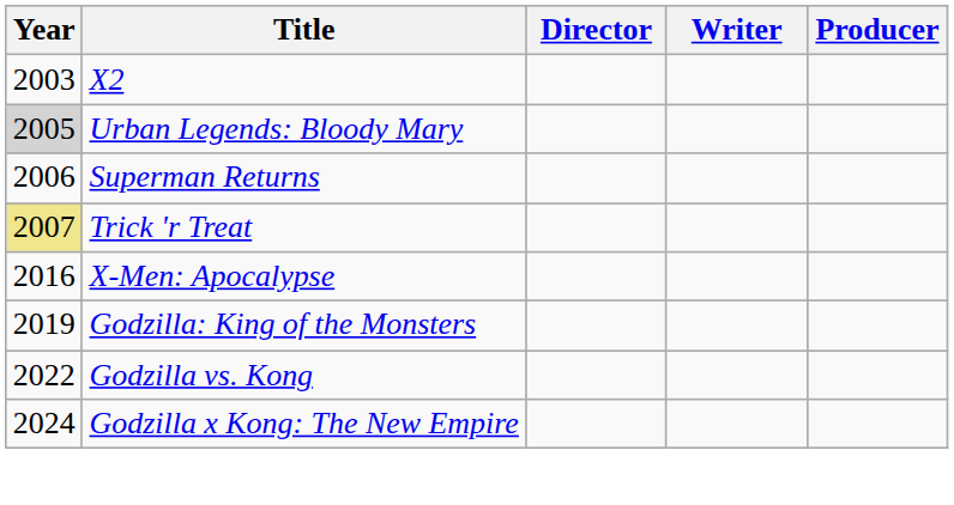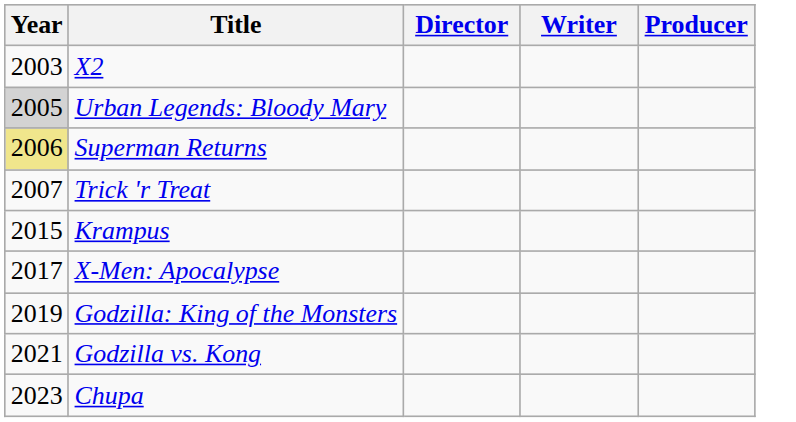 <table class="wikitable">
 <tr>
 <th>Year</th>
 <th>Title</th>
 <th width="65"><a href='#'>Director</a></th>
 <th width="65"><a href='#'>Writer</a></th>
 <th width="65"><a href='#'>Producer</a></th>
 </tr>
 <tr>
 <td>2003</td>
 <td><em><a href='#'>X2</a></em></td>
 <td></td>
 <td></td>
 <td></td>
 </tr>
 <tr>
 <td style="background: lightgrey;">2005</td>
 <td><em><a href='#'>Urban Legends: Bloody Mary</a></em></td>
 <td></td>
 <td></td>
 <td></td>
 </tr>
 <tr>
-<td>2006</td>
+<td style="background: khaki;">2006</td>
 <td><em><a href='#'>Superman Returns</a></em></td>
 <td></td>
 <td></td>
 <td></td>
 </tr>
 <tr>
-<td style="background: khaki;">2007</td>
+<td>2007</td>
 <td><em><a href='#'>Trick 'r Treat</a></em></td>
 <td></td>
 <td></td>
 <td></td>
 </tr>
 <tr>
-<td>2016</td>
+<td>2015</td>
+<td><em><a href='#'>Krampus</a></em></td>
+<td></td>
+<td></td>
+<td></td>
+</tr>
+<tr>
+<td>2017</td>
 <td><em><a href='#'>X-Men: Apocalypse</a></em></td>
 <td></td>
 <td></td>
 <td></td>
 </tr>
 <tr>
 <td>2019</td>
 <td><em><a href='#'>Godzilla: King of the Monsters</a></em></td>
 <td></td>
 <td></td>
 <td></td>
 </tr>
 <tr>
-<td>2022</td>
+<td>2021</td>
 <td><em><a href='#'>Godzilla vs. Kong</a></em></td>
 <td></td>
 <td></td>
 <td></td>
 </tr>
 <tr>
-<td>2024</td>
-<td><em><a href='#'>Godzilla x Kong: The New Empire</a></em></td>
+<td>2023</td>
+<td><em><a href='#'>Chupa</a></em></td>
 <td></td>
 <td></td>
 <td></td>
 </tr>
 </table>
